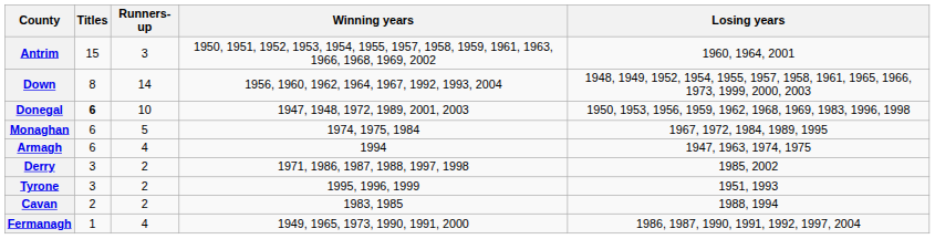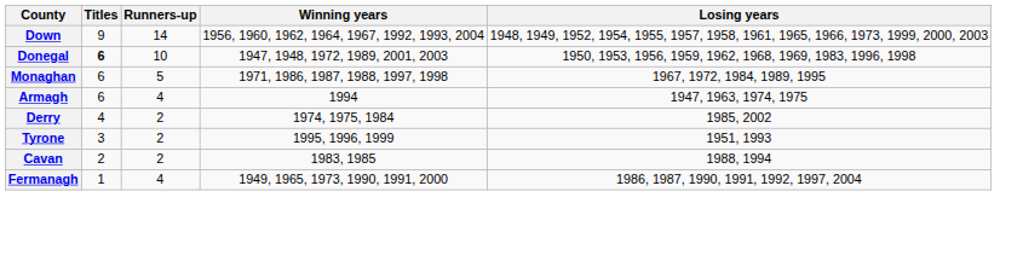 <table class="wikitable plainrowheaders sortable" style="text-align:center;">
 <tr>
 <th scope="col">County</th>
 <th scope="col">Titles</th>
 <th scope="col">Runners-up</th>
 <th scope="col" class="unsortable">Winning years</th>
 <th scope="col" class="unsortable">Losing years</th>
 </tr>
 <tr>
-<th scope="row"> <a href='#'>Antrim</a></th>
-<td>15</td>
-<td>3</td>
-<td>1950, 1951, 1952, 1953, 1954, 1955, 1957, 1958, 1959, 1961, 1963, 1966, 1968, 1969, 2002</td>
-<td>1960, 1964, 2001</td>
-</tr>
-<tr>
 <th scope="row"> <a href='#'>Down</a></th>
-<td>8</td>
+<td>9</td>
 <td>14</td>
 <td>1956, 1960, 1962, 1964, 1967, 1992, 1993, 2004</td>
 <td>1948, 1949, 1952, 1954, 1955, 1957, 1958, 1961, 1965, 1966, 1973, 1999, 2000, 2003</td>
 </tr>
 <tr>
 <th scope="row"> <a href='#'>Donegal</a></th>
 <td><strong>6</strong></td>
 <td>10</td>
 <td>1947, 1948, 1972, 1989, 2001, 2003</td>
 <td>1950, 1953, 1956, 1959, 1962, 1968, 1969, 1983, 1996, 1998</td>
 </tr>
 <tr>
 <th scope="row"> <a href='#'>Monaghan</a></th>
 <td>6</td>
 <td>5</td>
-<td>1974, 1975, 1984</td>
+<td>1971, 1986, 1987, 1988, 1997, 1998</td>
 <td>1967, 1972, 1984, 1989, 1995</td>
 </tr>
 <tr>
 <th scope="row"> <a href='#'>Armagh</a></th>
 <td>6</td>
 <td>4</td>
 <td>1994</td>
 <td>1947, 1963, 1974, 1975</td>
 </tr>
 <tr>
 <th scope="row"> <a href='#'>Derry</a></th>
-<td>3</td>
+<td>4</td>
 <td>2</td>
-<td>1971, 1986, 1987, 1988, 1997, 1998</td>
+<td>1974, 1975, 1984</td>
 <td>1985, 2002</td>
 </tr>
 <tr>
 <th scope="row"> <a href='#'>Tyrone</a></th>
 <td>3</td>
 <td>2</td>
 <td>1995, 1996, 1999</td>
 <td>1951, 1993</td>
 </tr>
 <tr>
 <th scope="row"> <a href='#'>Cavan</a></th>
 <td>2</td>
 <td>2</td>
 <td>1983, 1985</td>
 <td>1988, 1994</td>
 </tr>
 <tr>
 <th scope="row"> <a href='#'>Fermanagh</a></th>
 <td>1</td>
 <td>4</td>
 <td>1949, 1965, 1973, 1990, 1991, 2000</td>
 <td>1986, 1987, 1990, 1991, 1992, 1997, 2004</td>
 </tr>
 </table>
